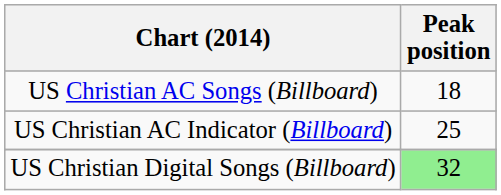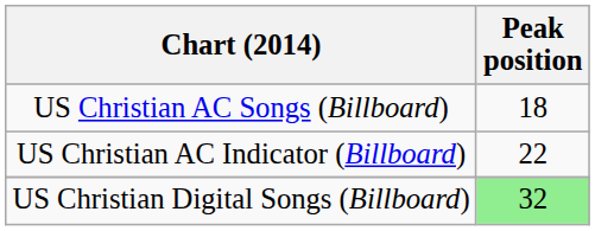 <table class="wikitable sortable plainrowheaders" style="text-align:center">
 <tr>
 <th scope="col">Chart (2014)</th>
 <th scope="col">Peak<br>position</th>
 </tr>
 <tr>
 <td>US <a href='#'>Christian AC Songs</a> (<em>Billboard</em>)</td>
 <td align="center">18</td>
 </tr>
 <tr>
 <td>US Christian AC Indicator (<em><a href='#'>Billboard</a></em>)</td>
-<td align="center">25</td>
+<td align="center">22</td>
 </tr>
 <tr>
 </tr>
 <tr>
 </tr>
 <tr>
 <td>US Christian Digital Songs (<em>Billboard</em>)</td>
 <td style="background: lightgreen;">32</td>
 </tr>
 </table>
